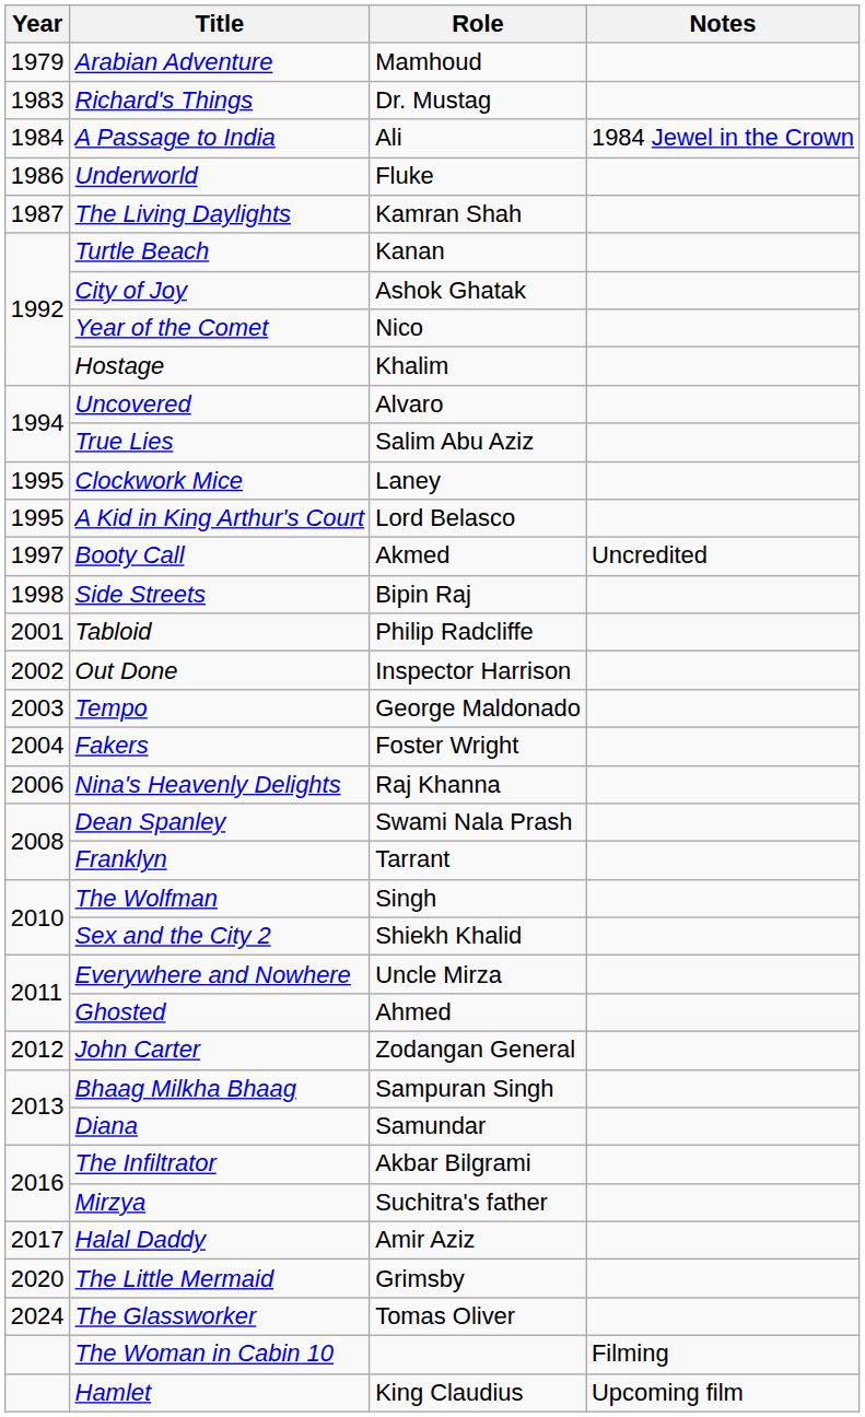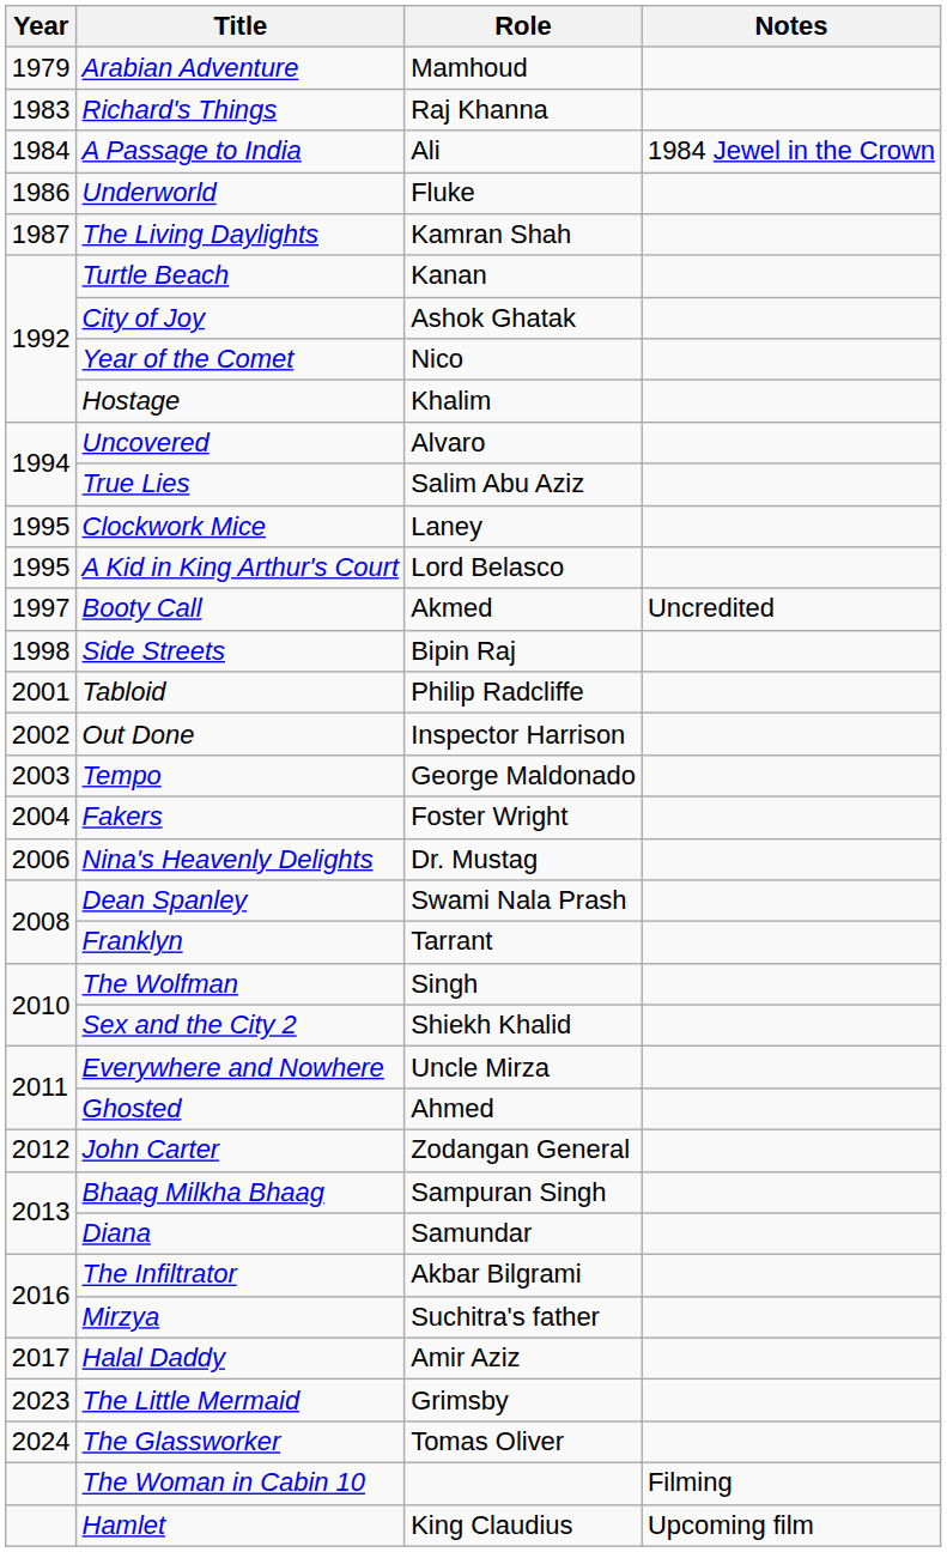 <table class="wikitable sortable">
 <tr>
 <th>Year</th>
 <th>Title</th>
 <th>Role</th>
 <th>Notes</th>
 </tr>
 <tr>
 <td>1979</td>
 <td><em><a href='#'>Arabian Adventure</a></em></td>
 <td>Mamhoud</td>
 <td></td>
 </tr>
 <tr>
 <td>1983</td>
 <td><em><a href='#'>Richard's Things</a></em></td>
-<td>Dr. Mustag</td>
+<td>Raj Khanna</td>
 <td></td>
 </tr>
 <tr>
 <td>1984</td>
 <td><a href='#'><em>A Passage to India</em></a></td>
 <td>Ali</td>
 <td>1984 <a href='#'>Jewel in the Crown</a></td>
 </tr>
 <tr>
 <td>1986</td>
 <td><a href='#'><em>Underworld</em></a></td>
 <td>Fluke</td>
 <td></td>
 </tr>
 <tr>
 <td>1987</td>
 <td><em><a href='#'>The Living Daylights</a></em></td>
 <td>Kamran Shah</td>
 <td></td>
 </tr>
 <tr>
 <td rowspan="4">1992</td>
 <td><a href='#'><em>Turtle Beach</em></a></td>
 <td>Kanan</td>
 <td></td>
 </tr>
 <tr>
 <td><a href='#'><em>City of Joy</em></a></td>
 <td>Ashok Ghatak</td>
 <td></td>
 </tr>
 <tr>
 <td><em><a href='#'>Year of the Comet</a></em></td>
 <td>Nico</td>
 <td></td>
 </tr>
 <tr>
 <td><em>Hostage</em></td>
 <td>Khalim</td>
 <td></td>
 </tr>
 <tr>
 <td rowspan="2">1994</td>
 <td><a href='#'><em>Uncovered</em></a></td>
 <td>Alvaro</td>
 <td></td>
 </tr>
 <tr>
 <td><em><a href='#'>True Lies</a></em></td>
 <td>Salim Abu Aziz</td>
 <td></td>
 </tr>
 <tr>
 <td>1995</td>
 <td><em><a href='#'>Clockwork Mice</a></em></td>
 <td>Laney</td>
 <td></td>
 </tr>
 <tr>
 <td>1995</td>
 <td><em><a href='#'>A Kid in King Arthur's Court</a></em></td>
 <td>Lord Belasco</td>
 <td></td>
 </tr>
 <tr>
 <td>1997</td>
 <td><em><a href='#'>Booty Call</a></em></td>
 <td>Akmed</td>
 <td>Uncredited</td>
 </tr>
 <tr>
 <td>1998</td>
 <td><a href='#'><em>Side Streets</em></a></td>
 <td>Bipin Raj</td>
 <td></td>
 </tr>
 <tr>
 <td>2001</td>
 <td><em>Tabloid</em></td>
 <td>Philip Radcliffe</td>
 <td></td>
 </tr>
 <tr>
 <td>2002</td>
 <td><em>Out Done</em></td>
 <td>Inspector Harrison</td>
 <td></td>
 </tr>
 <tr>
 <td>2003</td>
 <td><a href='#'><em>Tempo</em></a></td>
 <td>George Maldonado</td>
 <td></td>
 </tr>
 <tr>
 <td>2004</td>
 <td><em><a href='#'>Fakers</a></em></td>
 <td>Foster Wright</td>
 <td></td>
 </tr>
 <tr>
 <td>2006</td>
 <td><em><a href='#'>Nina's Heavenly Delights</a></em></td>
-<td>Raj Khanna</td>
+<td>Dr. Mustag</td>
 <td></td>
 </tr>
 <tr>
 <td rowspan="2">2008</td>
 <td><em><a href='#'>Dean Spanley</a></em></td>
 <td>Swami Nala Prash</td>
 <td></td>
 </tr>
 <tr>
 <td><em><a href='#'>Franklyn</a></em></td>
 <td>Tarrant</td>
 <td></td>
 </tr>
 <tr>
 <td rowspan="2">2010</td>
 <td><a href='#'><em>The Wolfman</em></a></td>
 <td>Singh</td>
 <td></td>
 </tr>
 <tr>
 <td><em><a href='#'>Sex and the City 2</a></em></td>
 <td>Shiekh Khalid</td>
 <td></td>
 </tr>
 <tr>
 <td rowspan="2">2011</td>
 <td><em><a href='#'>Everywhere and Nowhere</a></em></td>
 <td>Uncle Mirza</td>
 <td></td>
 </tr>
 <tr>
 <td><a href='#'><em>Ghosted</em></a></td>
 <td>Ahmed</td>
 <td></td>
 </tr>
 <tr>
 <td>2012</td>
 <td><a href='#'><em>John Carter</em></a></td>
 <td>Zodangan General</td>
 <td></td>
 </tr>
 <tr>
 <td rowspan="2">2013</td>
 <td><em><a href='#'>Bhaag Milkha Bhaag</a></em></td>
 <td>Sampuran Singh</td>
 <td></td>
 </tr>
 <tr>
 <td><a href='#'><em>Diana</em></a></td>
 <td>Samundar</td>
 <td></td>
 </tr>
 <tr>
 <td rowspan="2">2016</td>
 <td><a href='#'><em>The Infiltrator</em></a></td>
 <td>Akbar Bilgrami</td>
 <td></td>
 </tr>
 <tr>
 <td><em><a href='#'>Mirzya</a></em></td>
 <td>Suchitra's father</td>
 <td></td>
 </tr>
 <tr>
 <td>2017</td>
 <td><em><a href='#'>Halal Daddy</a></em></td>
 <td>Amir Aziz</td>
 <td></td>
 </tr>
 <tr>
-<td>2020</td>
+<td>2023</td>
 <td><em><a href='#'>The Little Mermaid</a></em></td>
 <td>Grimsby</td>
 <td></td>
 </tr>
 <tr>
 <td>2024</td>
 <td><em><a href='#'>The Glassworker</a></em></td>
 <td>Tomas Oliver</td>
 <td></td>
 </tr>
 <tr>
 <td></td>
 <td><em><a href='#'>The Woman in Cabin 10</a></em></td>
 <td></td>
 <td>Filming</td>
 </tr>
 <tr>
 <td></td>
 <td><em><a href='#'>Hamlet</a></em></td>
 <td>King Claudius</td>
 <td>Upcoming film</td>
 </tr>
 </table>
